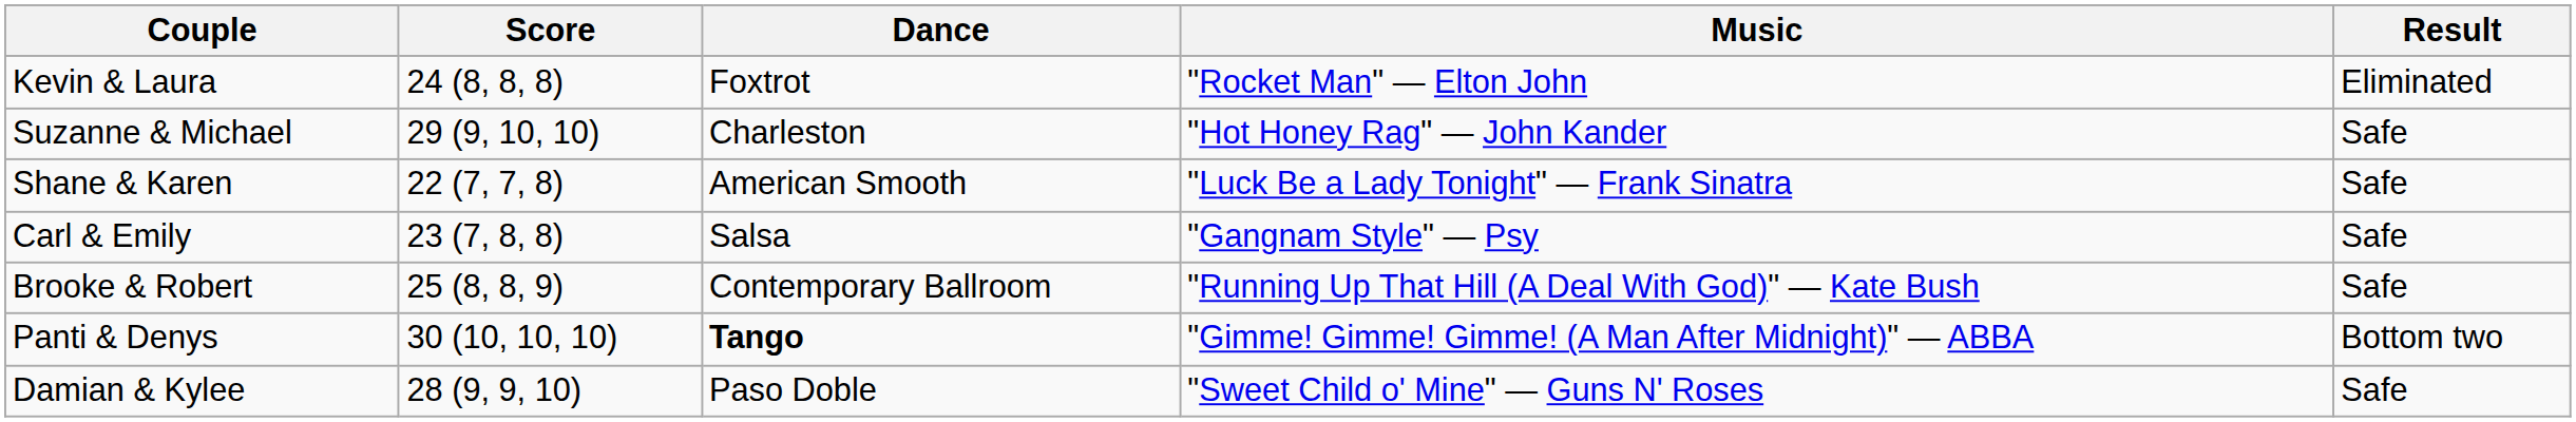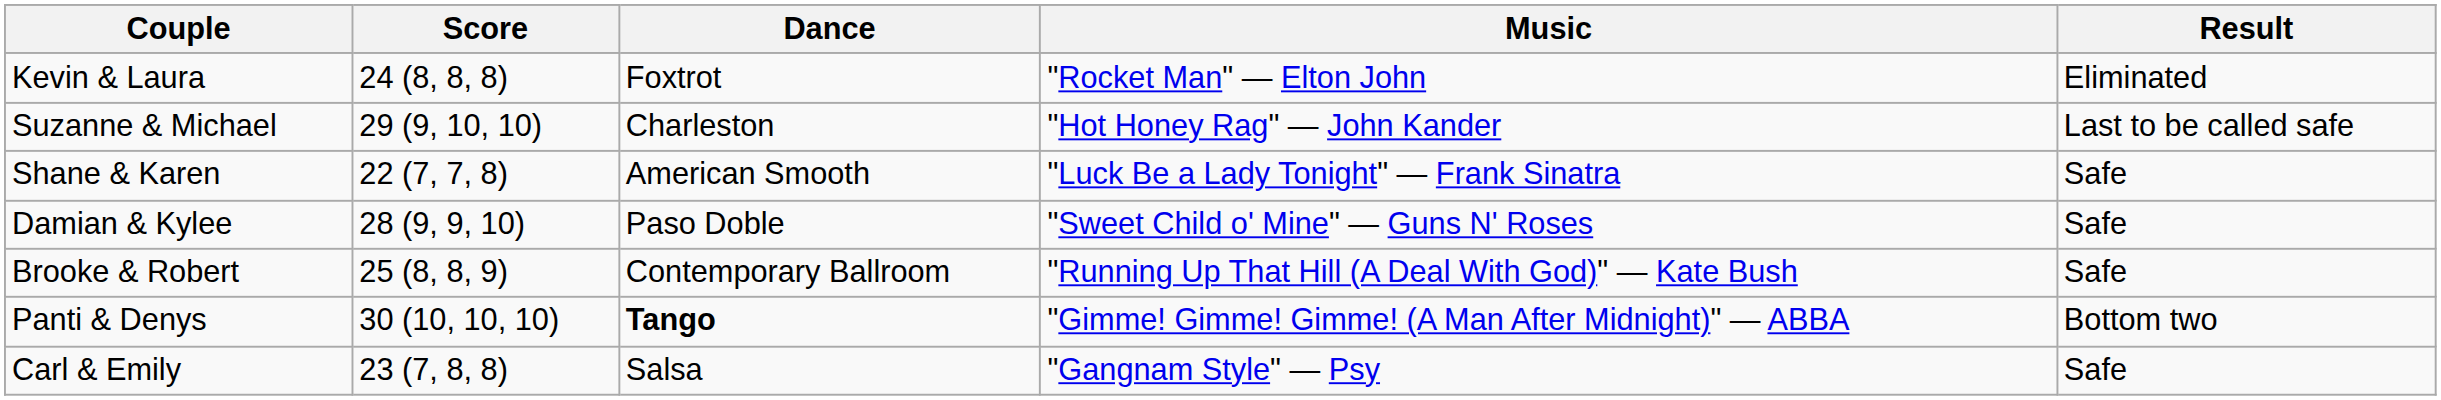 <table class="wikitable" style="width:80%;">
 <tr>
 <th>Couple</th>
 <th>Score</th>
 <th>Dance</th>
 <th>Music</th>
 <th>Result</th>
 </tr>
 <tr>
 <td>Kevin & Laura</td>
 <td>24 (8, 8, 8)</td>
 <td>Foxtrot</td>
 <td>"<a href='#'>Rocket Man</a>" — <a href='#'>Elton John</a></td>
 <td>Eliminated</td>
 </tr>
 <tr>
 <td>Suzanne & Michael</td>
 <td>29 (9, 10, 10)</td>
 <td>Charleston</td>
 <td>"<a href='#'>Hot Honey Rag</a>" — <a href='#'>John Kander</a></td>
-<td>Safe</td>
+<td>Last to be called safe</td>
 </tr>
 <tr>
 <td>Shane & Karen</td>
 <td>22 (7, 7, 8)</td>
 <td>American Smooth</td>
 <td>"<a href='#'>Luck Be a Lady Tonight</a>" — <a href='#'>Frank Sinatra</a></td>
 <td>Safe</td>
 </tr>
 <tr>
-<td>Carl & Emily</td>
-<td>23 (7, 8, 8)</td>
-<td>Salsa</td>
-<td>"<a href='#'>Gangnam Style</a>" — <a href='#'>Psy</a></td>
+<td>Damian & Kylee</td>
+<td>28 (9, 9, 10)</td>
+<td>Paso Doble</td>
+<td>"<a href='#'>Sweet Child o' Mine</a>" — <a href='#'>Guns N' Roses</a></td>
 <td>Safe</td>
 </tr>
 <tr>
 <td>Brooke & Robert</td>
 <td>25 (8, 8, 9)</td>
 <td>Contemporary Ballroom</td>
 <td>"<a href='#'>Running Up That Hill (A Deal With God)</a>" — <a href='#'>Kate Bush</a></td>
 <td>Safe</td>
 </tr>
 <tr>
 <td>Panti & Denys</td>
 <td>30 (10, 10, 10)</td>
 <td><strong>Tango</strong></td>
 <td>"<a href='#'>Gimme! Gimme! Gimme! (A Man After Midnight)</a>" — <a href='#'>ABBA</a></td>
 <td>Bottom two</td>
 </tr>
 <tr>
-<td>Damian & Kylee</td>
-<td>28 (9, 9, 10)</td>
-<td>Paso Doble</td>
-<td>"<a href='#'>Sweet Child o' Mine</a>" — <a href='#'>Guns N' Roses</a></td>
+<td>Carl & Emily</td>
+<td>23 (7, 8, 8)</td>
+<td>Salsa</td>
+<td>"<a href='#'>Gangnam Style</a>" — <a href='#'>Psy</a></td>
 <td>Safe</td>
 </tr>
 </table>
